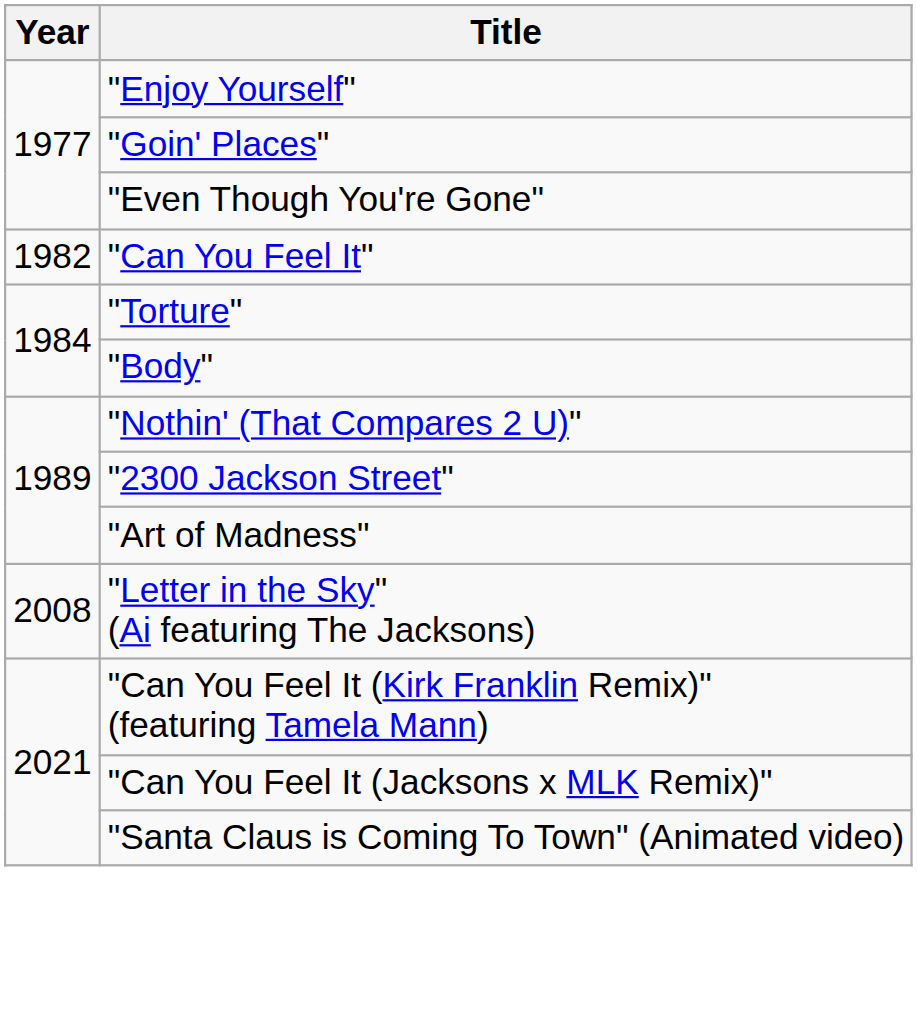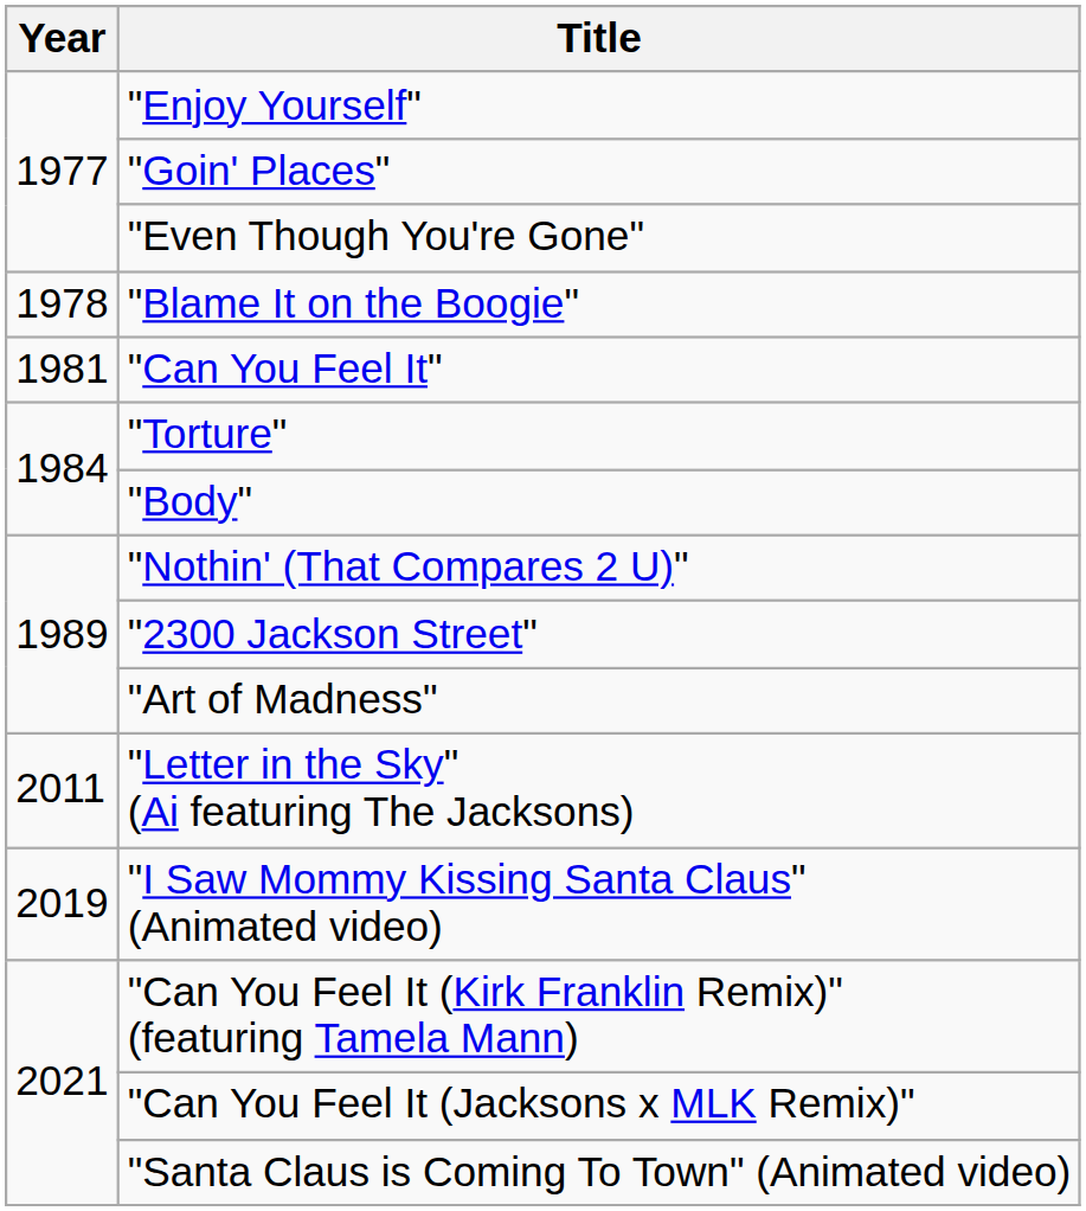 <table class="wikitable">
 <tr>
 <th>Year</th>
 <th>Title</th>
 </tr>
 <tr>
 <td rowspan="3">1977</td>
 <td>"<a href='#'>Enjoy Yourself</a>"</td>
 </tr>
 <tr>
 <td>"<a href='#'>Goin' Places</a>"</td>
 </tr>
 <tr>
 <td>"Even Though You're Gone"</td>
 </tr>
 <tr>
-<td>1982</td>
+<td>1978</td>
+<td>"<a href='#'>Blame It on the Boogie</a>"</td>
+</tr>
+<tr>
+<td>1981</td>
 <td>"<a href='#'>Can You Feel It</a>"</td>
 </tr>
 <tr>
 <td rowspan="2">1984</td>
 <td>"<a href='#'>Torture</a>"</td>
 </tr>
 <tr>
 <td>"<a href='#'>Body</a>"</td>
 </tr>
 <tr>
 <td rowspan="3">1989</td>
 <td>"<a href='#'>Nothin' (That Compares 2 U)</a>"</td>
 </tr>
 <tr>
 <td>"<a href='#'>2300 Jackson Street</a>"</td>
 </tr>
 <tr>
 <td>"Art of Madness"</td>
 </tr>
 <tr>
-<td>2008</td>
+<td>2011</td>
 <td>"<a href='#'>Letter in the Sky</a>" <br><span>(<a href='#'>Ai</a> featuring The Jacksons)</span></td>
+</tr>
+<tr>
+<td>2019</td>
+<td>"<a href='#'>I Saw Mommy Kissing Santa Claus</a>" <br><span>(Animated video)</span></td>
 </tr>
 <tr>
 <td rowspan="3">2021</td>
 <td>"Can You Feel It (<a href='#'>Kirk Franklin</a> Remix)" <br><span>(featuring <a href='#'>Tamela Mann</a>)</span></td>
 </tr>
 <tr>
 <td>"Can You Feel It (Jacksons x <a href='#'>MLK</a> Remix)"</td>
 </tr>
 <tr>
 <td>"Santa Claus is Coming To Town" (Animated video)</td>
 </tr>
 </table>
